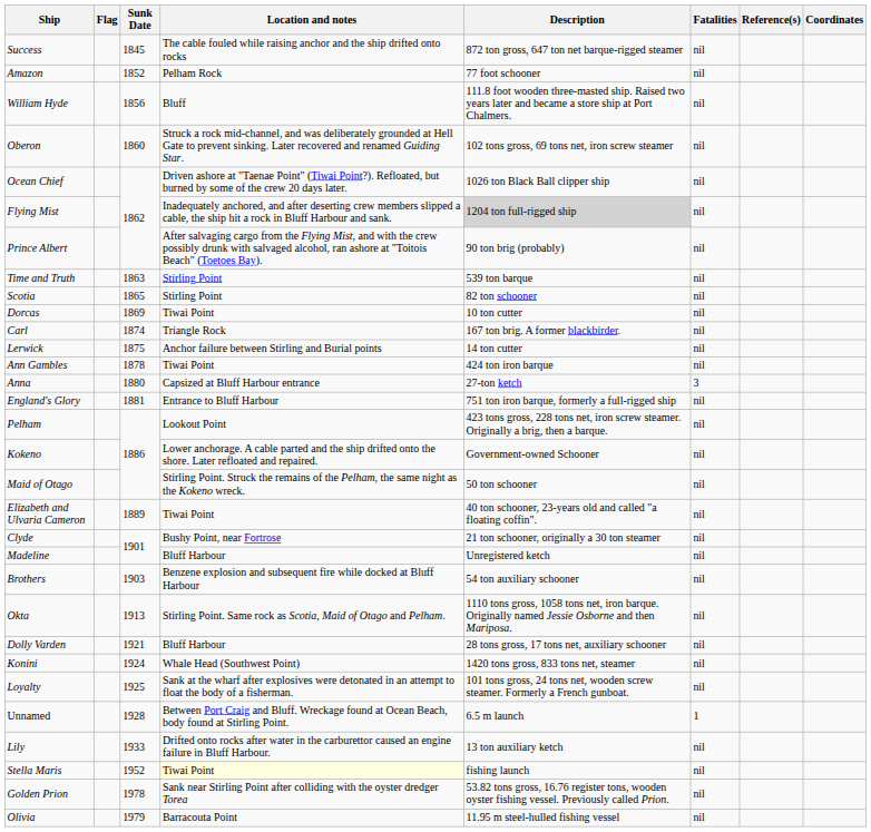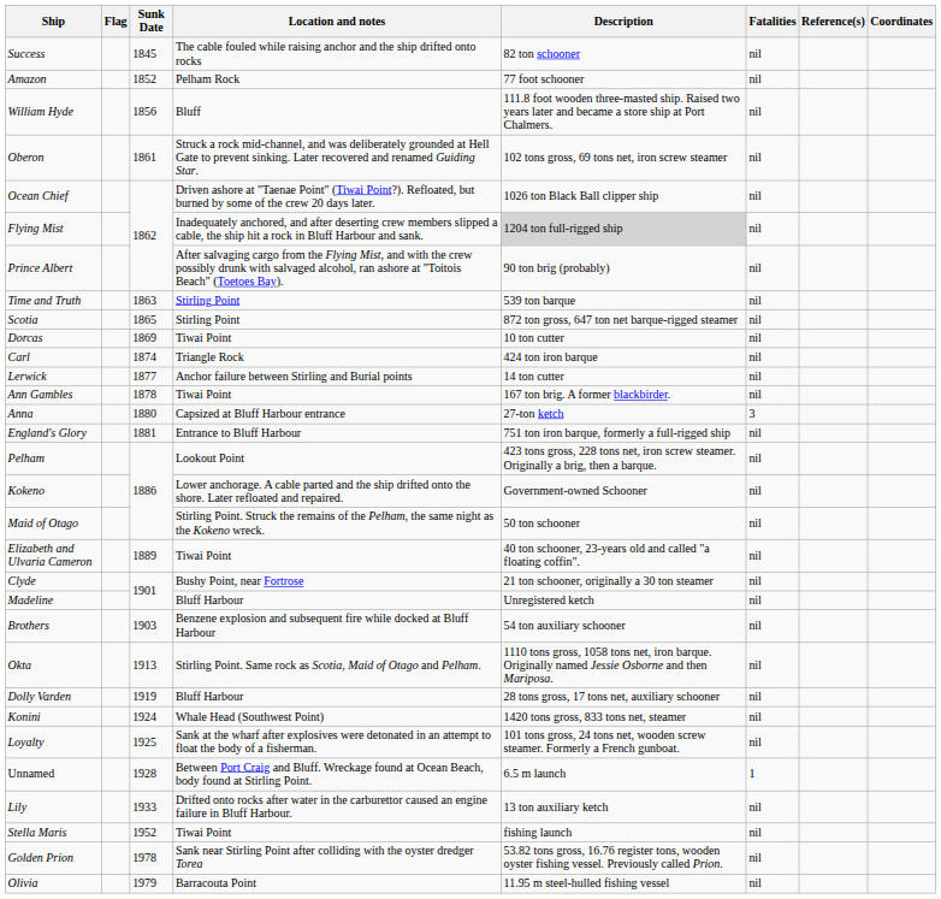 <table class="sortable wikitable mw-collapsible sticky-header">
 <tr>
 <th>Ship</th>
 <th>Flag</th>
 <th>Sunk Date</th>
 <th>Location and notes</th>
 <th class="unsortable">Description</th>
 <th>Fatalities</th>
 <th class="unsortable">Reference(s)</th>
 <th>Coordinates</th>
 </tr>
 <tr>
 <td><em>Success</em></td>
 <td></td>
 <td>1845</td>
 <td>The cable fouled while raising anchor and the ship drifted onto rocks</td>
-<td>872 ton gross, 647 ton net barque-rigged steamer</td>
+<td>82 ton <a href='#'>schooner</a></td>
 <td data-sort-value=000>nil</td>
 <td></td>
 <td></td>
 </tr>
 <tr>
 <td><em>Amazon</em></td>
 <td></td>
 <td>1852</td>
 <td>Pelham Rock</td>
 <td>77 foot schooner</td>
 <td data-sort-value=000>nil</td>
 <td></td>
 <td></td>
 </tr>
 <tr>
 <td><em>William Hyde</em></td>
 <td></td>
 <td>1856</td>
 <td>Bluff</td>
 <td>111.8 foot wooden three-masted ship. Raised two years later and became a store ship at Port Chalmers.</td>
 <td data-sort-value=000>nil</td>
 <td></td>
 <td></td>
 </tr>
 <tr>
 <td><em>Oberon</em></td>
 <td></td>
-<td>1860</td>
+<td>1861</td>
 <td>Struck a rock mid-channel, and was deliberately grounded at Hell Gate to prevent sinking. Later recovered and renamed <em>Guiding Star</em>.</td>
 <td>102 tons gross, 69 tons net, iron screw steamer</td>
 <td data-sort-value=000>nil</td>
 <td></td>
 <td></td>
 </tr>
 <tr>
 <td><em>Ocean Chief</em></td>
 <td></td>
 <td rowspan="3">1862</td>
 <td>Driven ashore at "Taenae Point" (<a href='#'>Tiwai Point</a>?). Refloated, but burned by some of the crew 20 days later.</td>
 <td>1026 ton Black Ball clipper ship</td>
 <td data-sort-value=000>nil</td>
 <td></td>
 <td></td>
 </tr>
 <tr>
 <td><em>Flying Mist</em></td>
 <td></td>
 <td>Inadequately anchored, and after deserting crew members slipped a cable, the ship hit a rock in Bluff Harbour and sank.</td>
 <td style="background: lightgrey;">1204 ton full-rigged ship</td>
 <td data-sort-value=000>nil</td>
 <td></td>
 <td></td>
 </tr>
 <tr>
 <td><em>Prince Albert</em></td>
 <td></td>
 <td>After salvaging cargo from the <em>Flying Mist</em>, and with the crew possibly drunk with salvaged alcohol, ran ashore at "Toitois Beach" (<a href='#'>Toetoes Bay</a>).</td>
 <td>90 ton brig (probably)</td>
 <td data-sort-value=000>nil</td>
 <td></td>
 <td></td>
 </tr>
 <tr>
 <td><em>Time and Truth</em></td>
 <td></td>
 <td>1863</td>
 <td><a href='#'>Stirling Point</a></td>
 <td>539 ton barque</td>
 <td data-sort-value=000>nil</td>
 <td></td>
 <td></td>
 </tr>
 <tr>
 <td><em>Scotia</em></td>
 <td></td>
 <td>1865</td>
 <td>Stirling Point</td>
-<td>82 ton <a href='#'>schooner</a></td>
+<td>872 ton gross, 647 ton net barque-rigged steamer</td>
 <td data-sort-value=000>nil</td>
 <td></td>
 <td></td>
 </tr>
 <tr>
 <td><em>Dorcas</em></td>
 <td></td>
 <td>1869</td>
 <td>Tiwai Point</td>
 <td>10 ton cutter</td>
 <td data-sort-value=000>nil</td>
 <td></td>
 <td></td>
 </tr>
 <tr>
 <td><em>Carl</em></td>
 <td></td>
 <td>1874</td>
 <td>Triangle Rock</td>
-<td>167 ton brig. A former <a href='#'>blackbirder</a>.</td>
+<td>424 ton iron barque</td>
 <td data-sort-value=000>nil</td>
 <td></td>
 <td></td>
 </tr>
 <tr>
 <td><em>Lerwick</em></td>
 <td></td>
-<td>1875</td>
+<td>1877</td>
 <td>Anchor failure between Stirling and Burial points</td>
 <td>14 ton cutter</td>
 <td data-sort-value=000>nil</td>
 <td></td>
 <td></td>
 </tr>
 <tr>
 <td><em>Ann Gambles</em></td>
 <td></td>
 <td>1878</td>
 <td>Tiwai Point</td>
-<td>424 ton iron barque</td>
+<td>167 ton brig. A former <a href='#'>blackbirder</a>.</td>
 <td data-sort-value=000>nil</td>
 <td></td>
 <td></td>
 </tr>
 <tr>
 <td><em>Anna</em></td>
 <td></td>
 <td>1880</td>
 <td>Capsized at Bluff Harbour entrance</td>
 <td>27-ton <a href='#'>ketch</a></td>
 <td data-sort-value=003>3</td>
 <td></td>
 <td></td>
 </tr>
 <tr>
 <td><em>England's Glory</em></td>
 <td></td>
 <td>1881</td>
 <td>Entrance to Bluff Harbour</td>
 <td>751 ton iron barque, formerly a full-rigged ship</td>
 <td data-sort-value=000>nil</td>
 <td></td>
 <td></td>
 </tr>
 <tr>
 <td><em>Pelham</em></td>
 <td></td>
 <td rowspan="3">1886</td>
 <td>Lookout Point</td>
 <td>423 tons gross, 228 tons net, iron screw steamer. Originally a brig, then a barque.</td>
 <td data-sort-value=000>nil</td>
 <td></td>
 <td></td>
 </tr>
 <tr>
 <td><em>Kokeno</em></td>
 <td></td>
 <td>Lower anchorage. A cable parted and the ship drifted onto the shore. Later refloated and repaired.</td>
 <td>Government-owned Schooner</td>
 <td data-sort-value=000>nil</td>
 <td></td>
 <td></td>
 </tr>
 <tr>
 <td><em>Maid of Otago</em></td>
 <td></td>
 <td>Stirling Point. Struck the remains of the <em>Pelham</em>, the same night as the <em>Kokeno</em> wreck.</td>
 <td>50 ton schooner</td>
 <td data-sort-value=000>nil</td>
 <td></td>
 <td></td>
 </tr>
 <tr>
 <td><em>Elizabeth and Ulvaria Cameron</em></td>
 <td></td>
 <td>1889</td>
 <td>Tiwai Point</td>
 <td>40 ton schooner, 23-years old and called "a floating coffin".</td>
 <td data-sort-value=000>nil</td>
 <td></td>
 <td></td>
 </tr>
 <tr>
 <td><em>Clyde</em></td>
 <td></td>
 <td rowspan="2">1901</td>
 <td>Bushy Point, near <a href='#'>Fortrose</a></td>
 <td>21 ton schooner, originally a 30 ton steamer</td>
 <td data-sort-value=000>nil</td>
 <td></td>
 <td></td>
 </tr>
 <tr>
 <td><em>Madeline</em></td>
 <td></td>
 <td>Bluff Harbour</td>
 <td>Unregistered ketch</td>
 <td data-sort-value=000>nil</td>
 <td></td>
 <td></td>
 </tr>
 <tr>
 <td><em>Brothers</em></td>
 <td></td>
 <td>1903</td>
 <td>Benzene explosion and subsequent fire while docked at Bluff Harbour</td>
 <td>54 ton auxiliary schooner</td>
 <td data-sort-value=000>nil</td>
 <td></td>
 <td></td>
 </tr>
 <tr>
 <td><em>Okta</em></td>
 <td></td>
 <td>1913</td>
 <td>Stirling Point. Same rock as <em>Scotia</em>, <em>Maid of Otago</em> and <em>Pelham</em>.</td>
 <td>1110 tons gross, 1058 tons net, iron barque. Originally named <em>Jessie Osborne</em> and then <em>Mariposa</em>.</td>
 <td data-sort-value=000>nil</td>
 <td></td>
 <td></td>
 </tr>
 <tr>
 <td><em>Dolly Varden</em></td>
 <td></td>
-<td>1921</td>
+<td>1919</td>
 <td>Bluff Harbour</td>
 <td>28 tons gross, 17 tons net, auxiliary schooner</td>
 <td data-sort-value=000>nil</td>
 <td></td>
 <td></td>
 </tr>
 <tr>
 <td><em>Konini</em></td>
 <td></td>
 <td>1924</td>
 <td>Whale Head (Southwest Point)</td>
 <td>1420 tons gross, 833 tons net, steamer</td>
 <td data-sort-value=000>nil</td>
 <td></td>
 <td></td>
 </tr>
 <tr>
 <td><em>Loyalty</em></td>
 <td></td>
 <td>1925</td>
 <td>Sank at the wharf after explosives were detonated in an attempt to float the body of a fisherman.</td>
 <td>101 tons gross, 24 tons net, wooden screw steamer. Formerly a French gunboat.</td>
 <td data-sort-value=000>nil</td>
 <td></td>
 <td></td>
 </tr>
 <tr>
 <td>Unnamed</td>
 <td></td>
 <td>1928</td>
 <td>Between <a href='#'>Port Craig</a> and Bluff. Wreckage found at Ocean Beach, body found at Stirling Point.</td>
 <td>6.5 m launch</td>
 <td data-sort-value=001>1</td>
 <td></td>
 <td></td>
 </tr>
 <tr>
 <td><em>Lily</em></td>
 <td></td>
 <td>1933</td>
 <td>Drifted onto rocks after water in the carburettor caused an engine failure in Bluff Harbour.</td>
 <td>13 ton auxiliary ketch</td>
 <td data-sort-value=000>nil</td>
 <td></td>
 <td></td>
 </tr>
 <tr>
 <td><em>Stella Maris</em></td>
 <td></td>
 <td>1952</td>
-<td style="background: lightyellow;">Tiwai Point</td>
+<td>Tiwai Point</td>
 <td>fishing launch</td>
 <td data-sort-value=000>nil</td>
 <td></td>
 <td></td>
 </tr>
 <tr>
 <td><em>Golden Prion</em></td>
 <td></td>
 <td>1978</td>
 <td>Sank near Stirling Point after colliding with the oyster dredger <em>Torea</em></td>
 <td>53.82 tons gross, 16.76 register tons, wooden oyster fishing vessel. Previously called <em>Prion</em>.</td>
 <td data-sort-value=000>nil</td>
 <td></td>
 <td></td>
 </tr>
 <tr>
 <td><em>Olivia</em></td>
 <td></td>
 <td>1979</td>
 <td>Barracouta Point</td>
 <td>11.95 m steel-hulled fishing vessel</td>
 <td data-sort-value=000>nil</td>
 <td></td>
 <td></td>
 </tr>
 </table>
